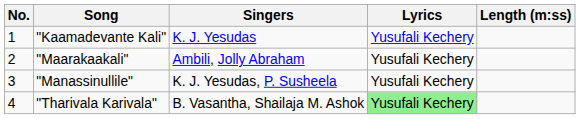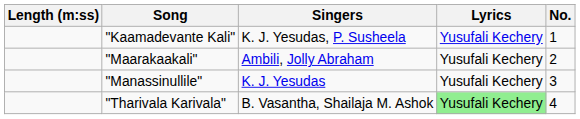 <table class="wikitable" style="font-size:95%;">
 <tr>
-<th>No.</th>
+<th>Length (m:ss)</th>
 <th>Song</th>
 <th>Singers</th>
 <th>Lyrics</th>
-<th>Length (m:ss)</th>
+<th>No.</th>
 </tr>
 <tr>
+<td></td>
+<td>"Kaamadevante Kali"</td>
+<td>K. J. Yesudas, <a href='#'>P. Susheela</a></td>
+<td><a href='#'>Yusufali Kechery</a></td>
 <td>1</td>
-<td>"Kaamadevante Kali"</td>
-<td><a href='#'>K. J. Yesudas</a></td>
-<td><a href='#'>Yusufali Kechery</a></td>
-<td></td>
 </tr>
 <tr>
-<td>2</td>
+<td></td>
 <td>"Maarakaakali"</td>
 <td><a href='#'>Ambili</a>, <a href='#'>Jolly Abraham</a></td>
 <td>Yusufali Kechery</td>
-<td></td>
+<td>2</td>
 </tr>
 <tr>
+<td></td>
+<td>"Manassinullile"</td>
+<td><a href='#'>K. J. Yesudas</a></td>
+<td>Yusufali Kechery</td>
 <td>3</td>
-<td>"Manassinullile"</td>
-<td>K. J. Yesudas, <a href='#'>P. Susheela</a></td>
-<td>Yusufali Kechery</td>
-<td></td>
 </tr>
 <tr>
-<td>4</td>
+<td></td>
 <td>"Tharivala Karivala"</td>
 <td>B. Vasantha, Shailaja M. Ashok</td>
 <td style="background: lightgreen;">Yusufali Kechery</td>
-<td></td>
+<td>4</td>
 </tr>
 </table>
